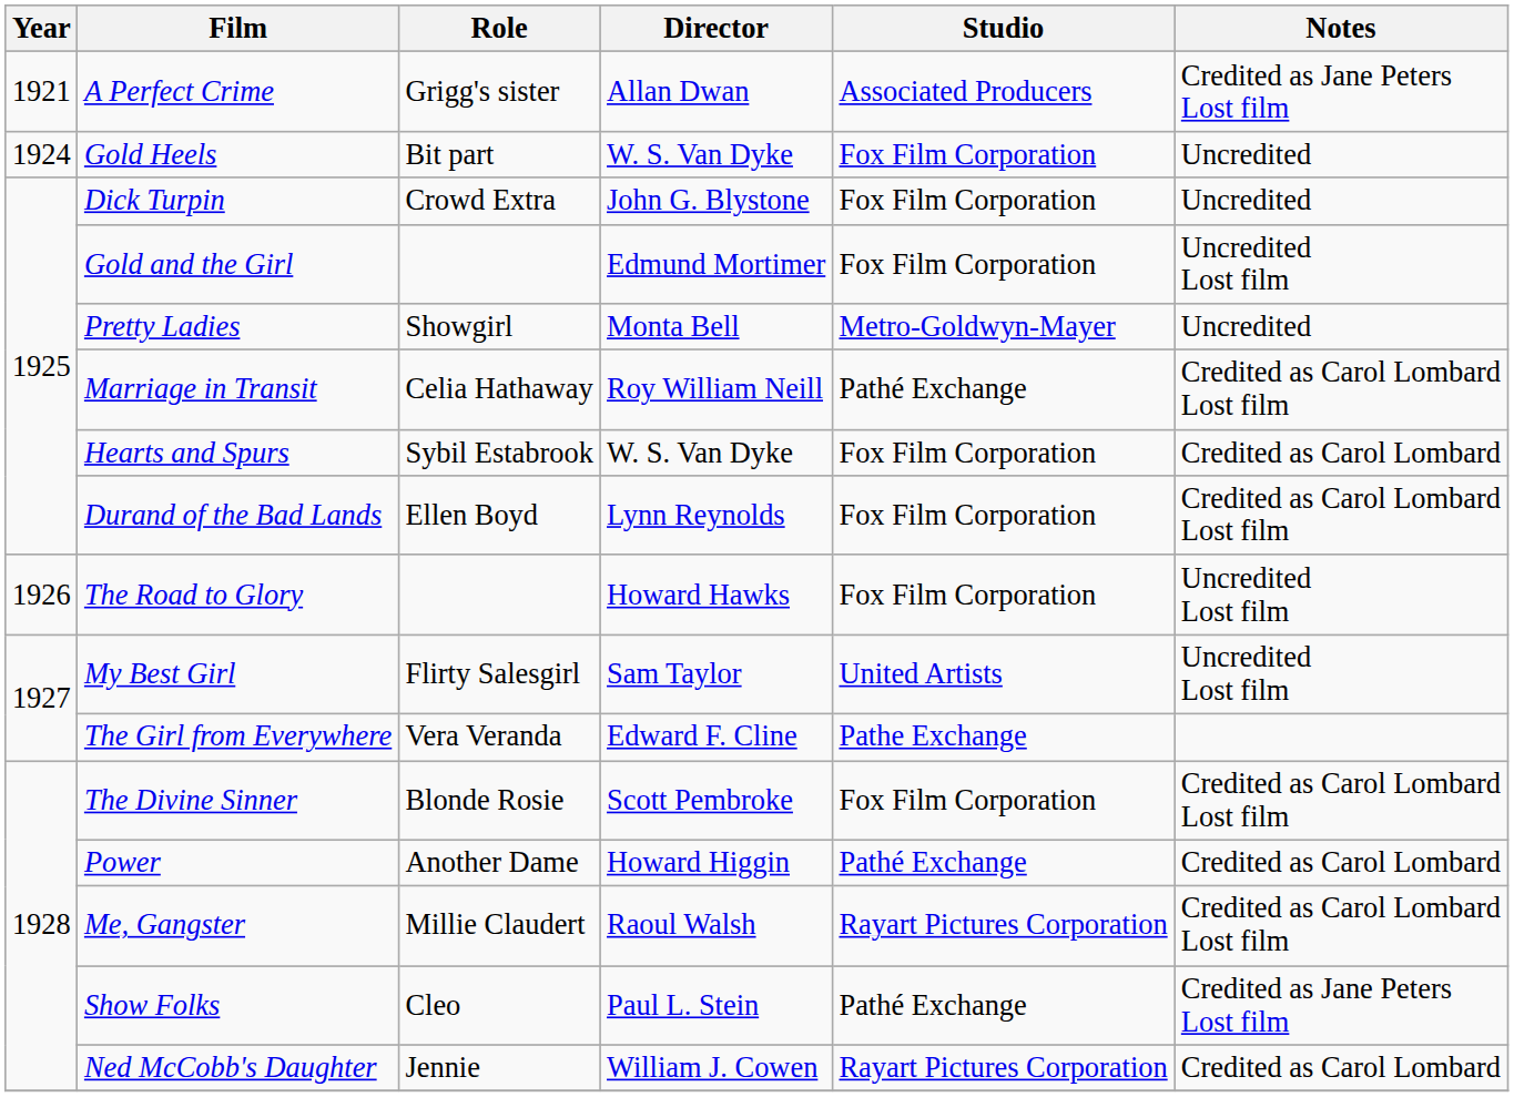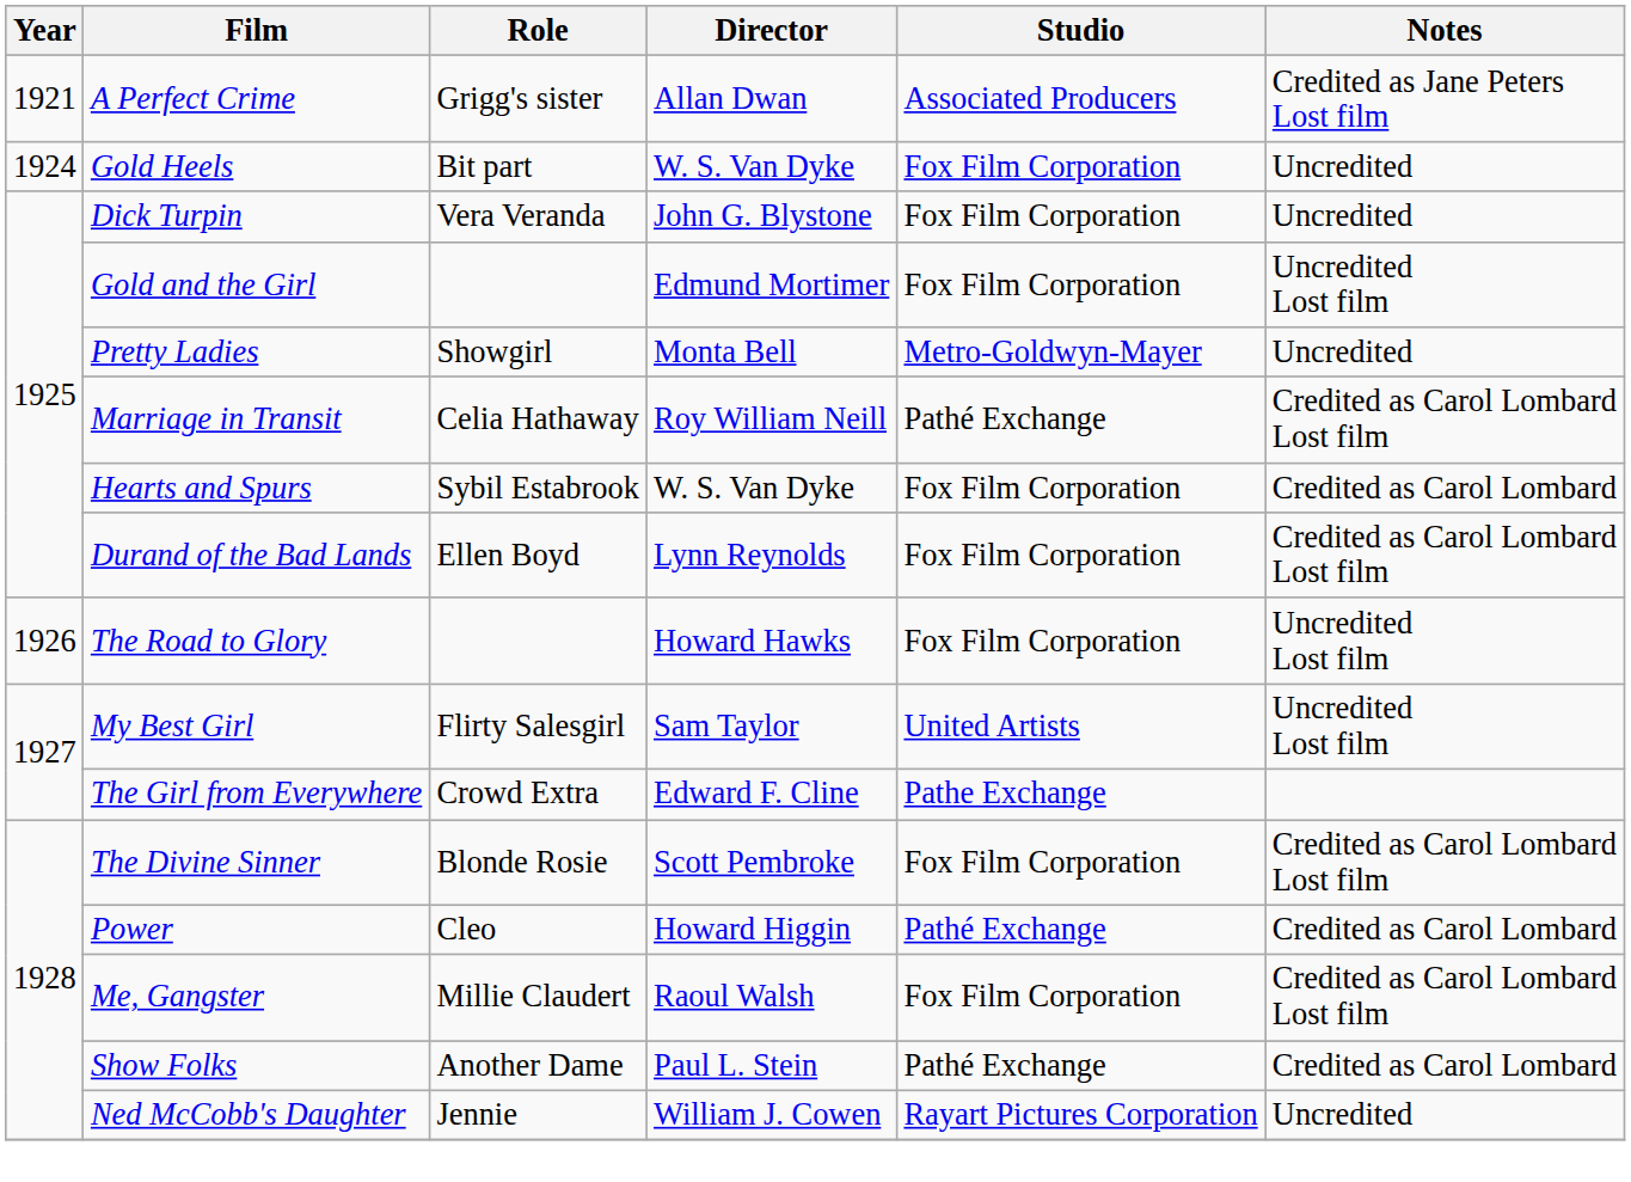 <table class="wikitable sortable">
 <tr>
 <th>Year</th>
 <th>Film</th>
 <th>Role</th>
 <th>Director</th>
 <th>Studio</th>
 <th>Notes</th>
 </tr>
 <tr>
 <td>1921</td>
 <td><em><a href='#'>A Perfect Crime</a></em></td>
 <td>Grigg's sister</td>
 <td><a href='#'>Allan Dwan</a></td>
 <td><a href='#'>Associated Producers</a></td>
 <td>Credited as Jane Peters<br><a href='#'>Lost film</a></td>
 </tr>
 <tr>
 <td>1924</td>
 <td><em><a href='#'>Gold Heels</a></em></td>
 <td>Bit part</td>
 <td><a href='#'>W. S. Van Dyke</a></td>
 <td><a href='#'>Fox Film Corporation</a></td>
 <td>Uncredited</td>
 </tr>
 <tr>
 <td rowspan="6">1925</td>
 <td><em><a href='#'>Dick Turpin</a></em></td>
-<td>Crowd Extra</td>
+<td>Vera Veranda</td>
 <td><a href='#'>John G. Blystone</a></td>
 <td>Fox Film Corporation</td>
 <td>Uncredited</td>
 </tr>
 <tr>
 <td><em><a href='#'>Gold and the Girl</a></em></td>
 <td></td>
 <td><a href='#'>Edmund Mortimer</a></td>
 <td>Fox Film Corporation</td>
 <td>Uncredited<br>Lost film</td>
 </tr>
 <tr>
 <td><em><a href='#'>Pretty Ladies</a></em></td>
 <td>Showgirl</td>
 <td><a href='#'>Monta Bell</a></td>
 <td><a href='#'>Metro-Goldwyn-Mayer</a></td>
 <td>Uncredited</td>
 </tr>
 <tr>
 <td><em><a href='#'>Marriage in Transit</a></em></td>
 <td>Celia Hathaway</td>
 <td><a href='#'>Roy William Neill</a></td>
 <td>Pathé Exchange</td>
 <td>Credited as Carol Lombard<br>Lost film</td>
 </tr>
 <tr>
 <td><em><a href='#'>Hearts and Spurs</a></em></td>
 <td>Sybil Estabrook</td>
 <td>W. S. Van Dyke</td>
 <td>Fox Film Corporation</td>
 <td>Credited as Carol Lombard</td>
 </tr>
 <tr>
 <td><em><a href='#'>Durand of the Bad Lands</a></em></td>
 <td>Ellen Boyd</td>
 <td><a href='#'>Lynn Reynolds</a></td>
 <td>Fox Film Corporation</td>
 <td>Credited as Carol Lombard<br>Lost film</td>
 </tr>
 <tr>
 <td>1926</td>
 <td><em><a href='#'>The Road to Glory</a></em></td>
 <td></td>
 <td><a href='#'>Howard Hawks</a></td>
 <td>Fox Film Corporation</td>
 <td>Uncredited<br>Lost film</td>
 </tr>
 <tr>
 <td rowspan=2>1927</td>
 <td><em><a href='#'>My Best Girl</a></em></td>
 <td>Flirty Salesgirl</td>
 <td><a href='#'>Sam Taylor</a></td>
 <td><a href='#'>United Artists</a></td>
 <td>Uncredited<br>Lost film</td>
 </tr>
 <tr>
 <td><em><a href='#'>The Girl from Everywhere</a></em></td>
-<td>Vera Veranda</td>
+<td>Crowd Extra</td>
 <td><a href='#'>Edward F. Cline</a></td>
 <td><a href='#'>Pathe Exchange</a></td>
 </tr>
 <tr>
 <td rowspan=5>1928</td>
 <td><em><a href='#'>The Divine Sinner</a></em></td>
 <td>Blonde Rosie</td>
 <td><a href='#'>Scott Pembroke</a></td>
 <td>Fox Film Corporation</td>
 <td>Credited as Carol Lombard<br>Lost film</td>
 </tr>
 <tr>
 <td><em><a href='#'>Power</a></em></td>
-<td>Another Dame</td>
+<td>Cleo</td>
 <td><a href='#'>Howard Higgin</a></td>
 <td><a href='#'>Pathé Exchange</a></td>
 <td>Credited as Carol Lombard</td>
 </tr>
 <tr>
 <td><em><a href='#'>Me, Gangster</a></em></td>
 <td>Millie Claudert</td>
 <td><a href='#'>Raoul Walsh</a></td>
-<td><a href='#'>Rayart Pictures Corporation</a></td>
+<td>Fox Film Corporation</td>
 <td>Credited as Carol Lombard<br>Lost film</td>
 </tr>
 <tr>
 <td><em><a href='#'>Show Folks</a></em></td>
-<td>Cleo</td>
+<td>Another Dame</td>
 <td><a href='#'>Paul L. Stein</a></td>
 <td>Pathé Exchange</td>
-<td>Credited as Jane Peters<br><a href='#'>Lost film</a></td>
+<td>Credited as Carol Lombard</td>
 </tr>
 <tr>
 <td><em><a href='#'>Ned McCobb's Daughter</a></em></td>
 <td>Jennie</td>
 <td><a href='#'>William J. Cowen</a></td>
 <td><a href='#'>Rayart Pictures Corporation</a></td>
-<td>Credited as Carol Lombard</td>
+<td>Uncredited</td>
 </tr>
 <tr>
 </tr>
 </table>
